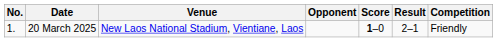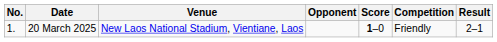 <table class="wikitable">
 <tr>
 <th>No.</th>
 <th>Date</th>
 <th>Venue</th>
 <th>Opponent</th>
 <th>Score</th>
+<th>Competition</th>
 <th>Result</th>
-<th>Competition</th>
 </tr>
 <tr>
 <td>1.</td>
 <td>20 March 2025</td>
 <td><a href='#'>New Laos National Stadium</a>, <a href='#'>Vientiane</a>, <a href='#'>Laos</a></td>
 <td></td>
 <td align=center><strong>1</strong>–0</td>
+<td>Friendly</td>
 <td align=center>2–1</td>
-<td>Friendly</td>
 </tr>
 </table>
